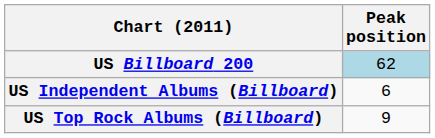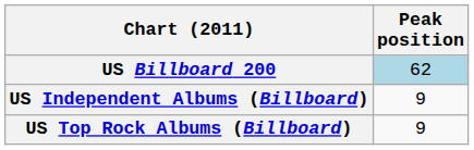 <table class="wikitable sortable plainrowheaders" style="text-align:center;">
 <tr>
 <th scope="col">Chart (2011)</th>
 <th scope="col">Peak<br>position</th>
 </tr>
 <tr>
 <th scope="row">US <a href='#'><em>Billboard</em> 200</a></th>
 <td style="background: lightblue;">62</td>
 </tr>
 <tr>
 <th scope="row">US <a href='#'>Independent Albums</a> (<em><a href='#'>Billboard</a></em>)</th>
-<td>6</td>
+<td>9</td>
 </tr>
 <tr>
 <th scope="row">US <a href='#'>Top Rock Albums</a> (<em><a href='#'>Billboard</a></em>)</th>
 <td>9</td>
 </tr>
 </table>
